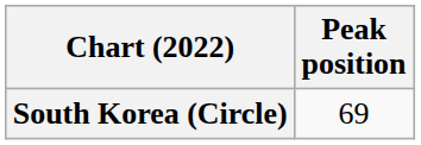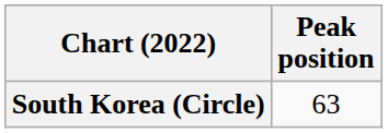 <table class="wikitable plainrowheaders" style="text-align:center">
 <tr>
 <th scope="col">Chart (2022)</th>
 <th scope="col">Peak<br>position</th>
 </tr>
 <tr>
 <th scope="row">South Korea (Circle)</th>
-<td>69</td>
+<td>63</td>
 </tr>
 </table>
